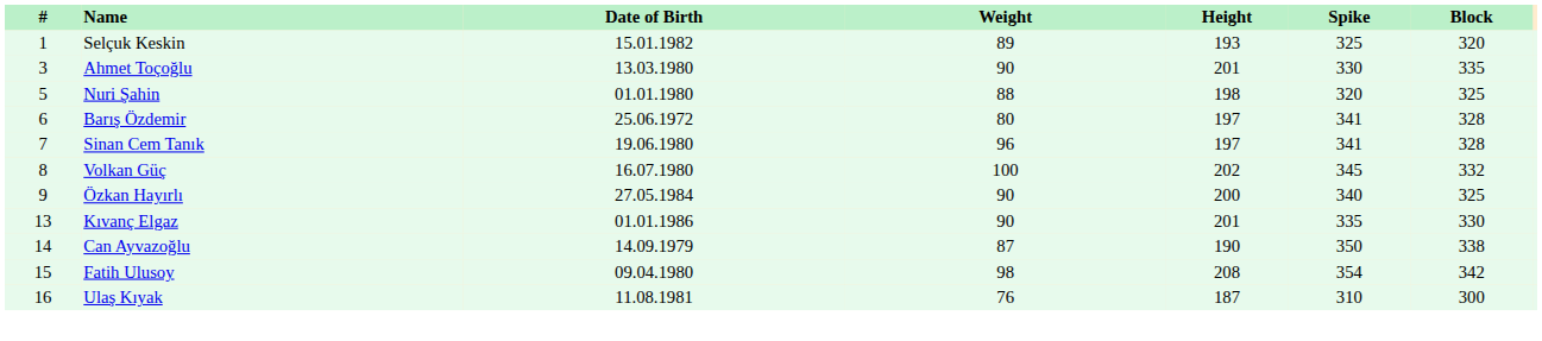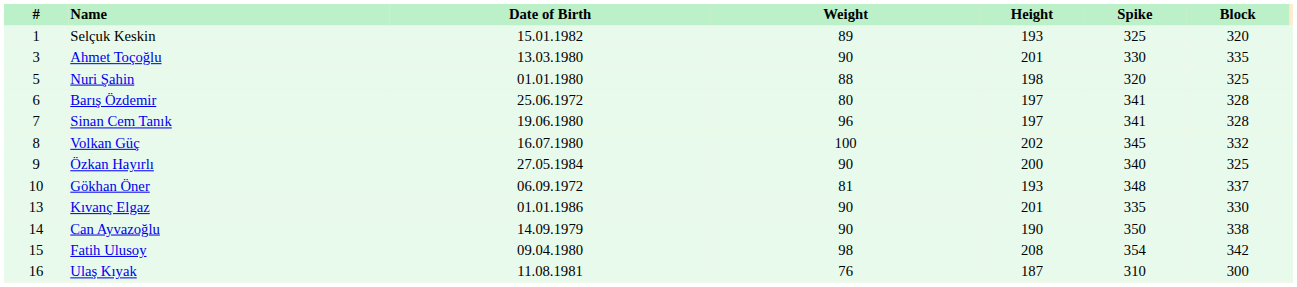 <table border=0 cellpadding=2 cellspacing=0  |- bgcolor=#FFECCE style="text-align:center; font-size:90%;" width=100%>
 <tr bgcolor=#BBF0C9>
 <th width=5%>#</th>
 <th width=25% align=left>Name</th>
 <th width=25%>Date of Birth</th>
 <th width=21%>Weight</th>
 <th width=8%>Height</th>
 <th width=8%>Spike</th>
 <th width=8%>Block</th>
 </tr>
 <tr bgcolor=#E7FAEC>
 <td>1</td>
 <td align=left>Selçuk Keskin</td>
 <td>15.01.1982</td>
 <td>89</td>
 <td>193</td>
 <td>325</td>
 <td>320</td>
 <td></td>
 </tr>
 <tr bgcolor=#E7FAEC>
 <td>3</td>
 <td align=left><a href='#'>Ahmet Toçoğlu</a></td>
 <td>13.03.1980</td>
 <td>90</td>
 <td>201</td>
 <td>330</td>
 <td>335</td>
 <td></td>
 </tr>
 <tr bgcolor=#E7FAEC>
 <td>5</td>
 <td align=left><a href='#'>Nuri Şahin</a></td>
 <td>01.01.1980</td>
 <td>88</td>
 <td>198</td>
 <td>320</td>
 <td>325</td>
 <td></td>
 </tr>
 <tr bgcolor=#E7FAEC>
 <td>6</td>
 <td align=left><a href='#'>Barış Özdemir</a></td>
 <td>25.06.1972</td>
 <td>80</td>
 <td>197</td>
 <td>341</td>
 <td>328</td>
 <td></td>
 </tr>
 <tr bgcolor=#E7FAEC>
 <td>7</td>
 <td align=left><a href='#'>Sinan Cem Tanık</a></td>
 <td>19.06.1980</td>
 <td>96</td>
 <td>197</td>
 <td>341</td>
 <td>328</td>
 <td></td>
 </tr>
 <tr bgcolor=#E7FAEC>
 <td>8</td>
 <td align=left><a href='#'>Volkan Güç</a></td>
 <td>16.07.1980</td>
 <td>100</td>
 <td>202</td>
 <td>345</td>
 <td>332</td>
 <td></td>
 </tr>
 <tr bgcolor=#E7FAEC>
 <td>9</td>
 <td align=left><a href='#'>Özkan Hayırlı</a></td>
 <td>27.05.1984</td>
 <td>90</td>
 <td>200</td>
 <td>340</td>
 <td>325</td>
 <td></td>
 </tr>
 <tr bgcolor=#E7FAEC>
+<td>10</td>
+<td align=left><a href='#'>Gökhan Öner</a></td>
+<td>06.09.1972</td>
+<td>81</td>
+<td>193</td>
+<td>348</td>
+<td>337</td>
+<td></td>
+</tr>
+<tr bgcolor=#E7FAEC>
 <td>13</td>
 <td align=left><a href='#'>Kıvanç Elgaz</a></td>
 <td>01.01.1986</td>
 <td>90</td>
 <td>201</td>
 <td>335</td>
 <td>330</td>
 <td></td>
 </tr>
 <tr bgcolor=#E7FAEC>
 <td>14</td>
 <td align=left><a href='#'>Can Ayvazoğlu</a></td>
 <td>14.09.1979</td>
-<td>87</td>
+<td>90</td>
 <td>190</td>
 <td>350</td>
 <td>338</td>
 <td></td>
 </tr>
 <tr bgcolor=#E7FAEC>
 <td>15</td>
 <td align=left><a href='#'>Fatih Ulusoy</a></td>
 <td>09.04.1980</td>
 <td>98</td>
 <td>208</td>
 <td>354</td>
 <td>342</td>
 <td></td>
 </tr>
 <tr bgcolor=#E7FAEC>
 <td>16</td>
 <td align=left><a href='#'>Ulaş Kıyak</a></td>
 <td>11.08.1981</td>
 <td>76</td>
 <td>187</td>
 <td>310</td>
 <td>300</td>
 <td></td>
 </tr>
 </table>
